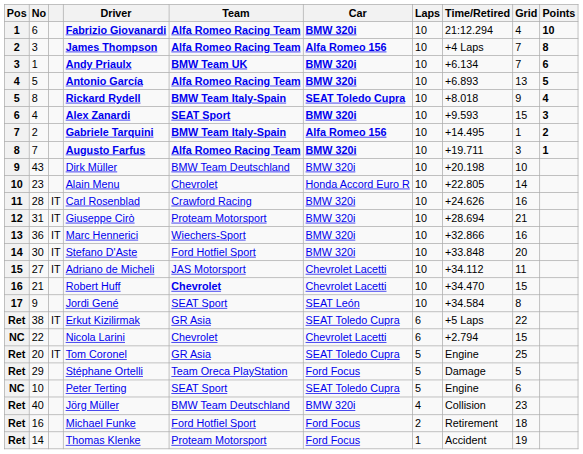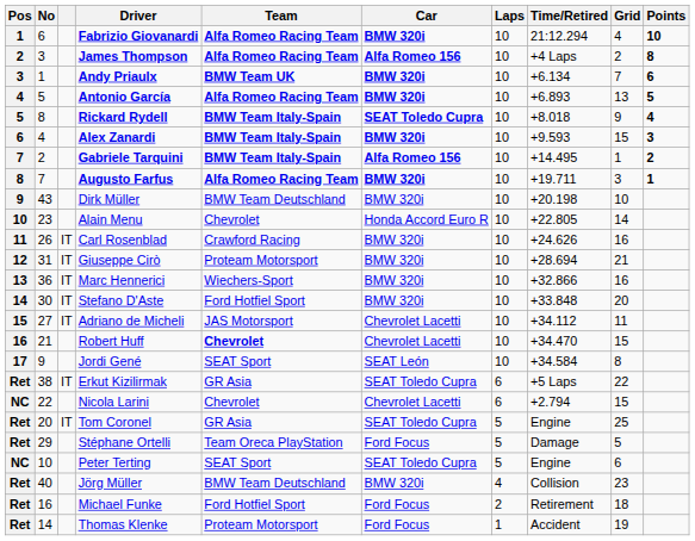 <table class="wikitable" style="font-size: 95%">
 <tr>
 <th>Pos</th>
 <th>No</th>
 <th></th>
 <th>Driver</th>
 <th>Team</th>
 <th>Car</th>
 <th>Laps</th>
 <th>Time/Retired</th>
 <th>Grid</th>
 <th>Points</th>
 </tr>
 <tr>
 <th>1</th>
 <td>6</td>
 <td></td>
 <td> <strong><a href='#'>Fabrizio Giovanardi</a></strong></td>
 <td><strong><a href='#'>Alfa Romeo Racing Team</a></strong></td>
 <td><strong><a href='#'>BMW 320i</a></strong></td>
 <td>10</td>
 <td>21:12.294</td>
 <td>4</td>
 <td><strong>10</strong></td>
 </tr>
 <tr>
 <th>2</th>
 <td>3</td>
 <td></td>
 <td> <strong><a href='#'>James Thompson</a></strong></td>
 <td><strong><a href='#'>Alfa Romeo Racing Team</a></strong></td>
 <td><strong><a href='#'>Alfa Romeo 156</a></strong></td>
 <td>10</td>
 <td>+4 Laps</td>
-<td>7</td>
+<td>2</td>
 <td><strong>8</strong></td>
 </tr>
 <tr>
 <th>3</th>
 <td>1</td>
 <td></td>
 <td> <strong><a href='#'>Andy Priaulx</a></strong></td>
 <td><strong><a href='#'>BMW Team UK</a></strong></td>
 <td><strong><a href='#'>BMW 320i</a></strong></td>
 <td>10</td>
 <td>+6.134</td>
 <td>7</td>
 <td><strong>6</strong></td>
 </tr>
 <tr>
 <th>4</th>
 <td>5</td>
 <td></td>
 <td> <strong><a href='#'>Antonio García</a></strong></td>
 <td><strong><a href='#'>Alfa Romeo Racing Team</a></strong></td>
 <td><strong><a href='#'>BMW 320i</a></strong></td>
 <td>10</td>
 <td>+6.893</td>
 <td>13</td>
 <td><strong>5</strong></td>
 </tr>
 <tr>
 <th>5</th>
 <td>8</td>
 <td></td>
 <td> <strong><a href='#'>Rickard Rydell</a></strong></td>
 <td><strong><a href='#'>BMW Team Italy-Spain</a></strong></td>
 <td><strong><a href='#'>SEAT Toledo Cupra</a></strong></td>
 <td>10</td>
 <td>+8.018</td>
 <td>9</td>
 <td><strong>4</strong></td>
 </tr>
 <tr>
 <th>6</th>
 <td>4</td>
 <td></td>
 <td> <strong><a href='#'>Alex Zanardi</a></strong></td>
-<td><strong><a href='#'>SEAT Sport</a></strong></td>
+<td><strong><a href='#'>BMW Team Italy-Spain</a></strong></td>
 <td><strong><a href='#'>BMW 320i</a></strong></td>
 <td>10</td>
 <td>+9.593</td>
 <td>15</td>
 <td><strong>3</strong></td>
 </tr>
 <tr>
 <th>7</th>
 <td>2</td>
 <td></td>
 <td> <strong><a href='#'>Gabriele Tarquini</a></strong></td>
 <td><strong><a href='#'>BMW Team Italy-Spain</a></strong></td>
 <td><strong><a href='#'>Alfa Romeo 156</a></strong></td>
 <td>10</td>
 <td>+14.495</td>
 <td>1</td>
 <td><strong>2</strong></td>
 </tr>
 <tr>
 <th>8</th>
 <td>7</td>
 <td></td>
 <td> <strong><a href='#'>Augusto Farfus</a></strong></td>
 <td><strong><a href='#'>Alfa Romeo Racing Team</a></strong></td>
 <td><strong><a href='#'>BMW 320i</a></strong></td>
 <td>10</td>
 <td>+19.711</td>
 <td>3</td>
 <td><strong>1</strong></td>
 </tr>
 <tr>
 <th>9</th>
 <td>43</td>
 <td></td>
 <td> <a href='#'>Dirk Müller</a></td>
 <td><a href='#'>BMW Team Deutschland</a></td>
 <td><a href='#'>BMW 320i</a></td>
 <td>10</td>
 <td>+20.198</td>
 <td>10</td>
 <td></td>
 </tr>
 <tr>
 <th>10</th>
 <td>23</td>
 <td></td>
 <td> <a href='#'>Alain Menu</a></td>
 <td><a href='#'>Chevrolet</a></td>
 <td><a href='#'>Honda Accord Euro R</a></td>
 <td>10</td>
 <td>+22.805</td>
 <td>14</td>
 <td></td>
 </tr>
 <tr>
 <th>11</th>
-<td>28</td>
+<td>26</td>
 <td>IT</td>
 <td> <a href='#'>Carl Rosenblad</a></td>
 <td><a href='#'>Crawford Racing</a></td>
 <td><a href='#'>BMW 320i</a></td>
 <td>10</td>
 <td>+24.626</td>
 <td>16</td>
 <td></td>
 </tr>
 <tr>
 <th>12</th>
 <td>31</td>
 <td>IT</td>
 <td>  <a href='#'>Giuseppe Cirò</a></td>
 <td><a href='#'>Proteam Motorsport</a></td>
 <td><a href='#'>BMW 320i</a></td>
 <td>10</td>
 <td>+28.694</td>
 <td>21</td>
 <td></td>
 </tr>
 <tr>
 <th>13</th>
 <td>36</td>
 <td>IT</td>
 <td> <a href='#'>Marc Hennerici</a></td>
 <td><a href='#'>Wiechers-Sport</a></td>
 <td><a href='#'>BMW 320i</a></td>
 <td>10</td>
 <td>+32.866</td>
 <td>16</td>
 <td></td>
 </tr>
 <tr>
 <th>14</th>
 <td>30</td>
 <td>IT</td>
 <td> <a href='#'>Stefano D'Aste</a></td>
 <td><a href='#'>Ford Hotfiel Sport</a></td>
 <td><a href='#'>BMW 320i</a></td>
 <td>10</td>
 <td>+33.848</td>
 <td>20</td>
 <td></td>
 </tr>
 <tr>
 <th>15</th>
 <td>27</td>
 <td>IT</td>
 <td> <a href='#'>Adriano de Micheli</a></td>
 <td><a href='#'>JAS Motorsport</a></td>
 <td><a href='#'>Chevrolet Lacetti</a></td>
 <td>10</td>
 <td>+34.112</td>
 <td>11</td>
 <td></td>
 </tr>
 <tr>
 <th>16</th>
 <td>21</td>
 <td></td>
 <td> <a href='#'>Robert Huff</a></td>
 <td><strong><a href='#'>Chevrolet</a></strong></td>
 <td><a href='#'>Chevrolet Lacetti</a></td>
 <td>10</td>
 <td>+34.470</td>
 <td>15</td>
 <td></td>
 </tr>
 <tr>
 <th>17</th>
 <td>9</td>
 <td></td>
 <td> <a href='#'>Jordi Gené</a></td>
 <td><a href='#'>SEAT Sport</a></td>
 <td><a href='#'>SEAT León</a></td>
 <td>10</td>
 <td>+34.584</td>
 <td>8</td>
 <td></td>
 </tr>
 <tr>
 <th>Ret</th>
 <td>38</td>
 <td>IT</td>
 <td> <a href='#'>Erkut Kizilirmak</a></td>
 <td><a href='#'>GR Asia</a></td>
 <td><a href='#'>SEAT Toledo Cupra</a></td>
 <td>6</td>
 <td>+5 Laps</td>
 <td>22</td>
 <td></td>
 </tr>
 <tr>
 <th>NC</th>
 <td>22</td>
 <td></td>
 <td> <a href='#'>Nicola Larini</a></td>
 <td><a href='#'>Chevrolet</a></td>
 <td><a href='#'>Chevrolet Lacetti</a></td>
 <td>6</td>
 <td>+2.794</td>
 <td>15</td>
 <td></td>
 </tr>
 <tr>
 <th>Ret</th>
 <td>20</td>
 <td>IT</td>
 <td> <a href='#'>Tom Coronel</a></td>
 <td><a href='#'>GR Asia</a></td>
 <td><a href='#'>SEAT Toledo Cupra</a></td>
 <td>5</td>
 <td>Engine</td>
 <td>25</td>
 <td></td>
 </tr>
 <tr>
 <th>Ret</th>
 <td>29</td>
 <td></td>
 <td> <a href='#'>Stéphane Ortelli</a></td>
 <td><a href='#'>Team Oreca PlayStation</a></td>
 <td><a href='#'>Ford Focus</a></td>
 <td>5</td>
 <td>Damage</td>
 <td>5</td>
 <td></td>
 </tr>
 <tr>
 <th>NC</th>
 <td>10</td>
 <td></td>
 <td> <a href='#'>Peter Terting</a></td>
 <td><a href='#'>SEAT Sport</a></td>
 <td><a href='#'>SEAT Toledo Cupra</a></td>
 <td>5</td>
 <td>Engine</td>
 <td>6</td>
 <td></td>
 </tr>
 <tr>
 <th>Ret</th>
 <td>40</td>
 <td></td>
 <td> <a href='#'>Jörg Müller</a></td>
 <td><a href='#'>BMW Team Deutschland</a></td>
 <td><a href='#'>BMW 320i</a></td>
 <td>4</td>
 <td>Collision</td>
 <td>23</td>
 <td></td>
 </tr>
 <tr>
 <th>Ret</th>
 <td>16</td>
 <td></td>
 <td> <a href='#'>Michael Funke</a></td>
 <td><a href='#'>Ford Hotfiel Sport</a></td>
 <td><a href='#'>Ford Focus</a></td>
 <td>2</td>
 <td>Retirement</td>
 <td>18</td>
 <td></td>
 </tr>
 <tr>
 <th>Ret</th>
 <td>14</td>
 <td></td>
 <td> <a href='#'>Thomas Klenke</a></td>
 <td><a href='#'>Proteam Motorsport</a></td>
 <td><a href='#'>Ford Focus</a></td>
 <td>1</td>
 <td>Accident</td>
 <td>19</td>
 <td></td>
 </tr>
 </table>
